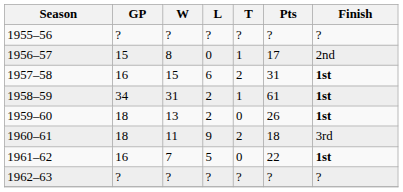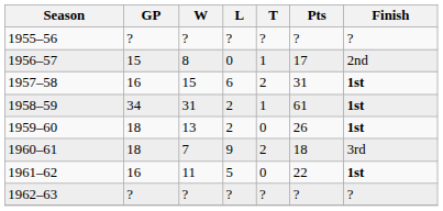 <table class="wikitable" width=39%>
 <tr>
 <th>Season</th>
 <th>GP</th>
 <th>W</th>
 <th>L</th>
 <th>T</th>
 <th>Pts</th>
 <th>Finish</th>
 </tr>
 <tr>
 <td>1955–56</td>
 <td>?</td>
 <td>?</td>
 <td>?</td>
 <td>?</td>
 <td>?</td>
 <td>?</td>
 </tr>
 <tr bgcolor=eeeeee>
 <td>1956–57</td>
 <td>15</td>
 <td>8</td>
 <td>0</td>
 <td>1</td>
 <td>17</td>
 <td>2nd</td>
 </tr>
 <tr>
 <td>1957–58</td>
 <td>16</td>
 <td>15</td>
 <td>6</td>
 <td>2</td>
 <td>31</td>
 <td><strong>1st</strong></td>
 </tr>
 <tr bgcolor=eeeeee>
 <td>1958–59</td>
 <td>34</td>
 <td>31</td>
 <td>2</td>
 <td>1</td>
 <td>61</td>
 <td><strong>1st</strong></td>
 </tr>
 <tr>
 <td>1959–60</td>
 <td>18</td>
 <td>13</td>
 <td>2</td>
 <td>0</td>
 <td>26</td>
 <td><strong>1st</strong></td>
 </tr>
 <tr bgcolor=eeeeee>
 <td>1960–61</td>
 <td>18</td>
-<td>11</td>
+<td>7</td>
 <td>9</td>
 <td>2</td>
 <td>18</td>
 <td>3rd</td>
 </tr>
 <tr>
 <td>1961–62</td>
 <td>16</td>
-<td>7</td>
+<td>11</td>
 <td>5</td>
 <td>0</td>
 <td>22</td>
 <td><strong>1st</strong></td>
 </tr>
 <tr bgcolor=eeeeee>
 <td>1962–63</td>
 <td>?</td>
 <td>?</td>
 <td>?</td>
 <td>?</td>
 <td>?</td>
 <td>?</td>
 </tr>
 <tr>
 </tr>
 </table>
